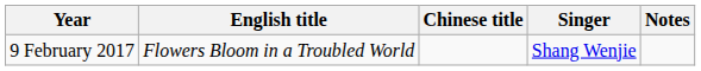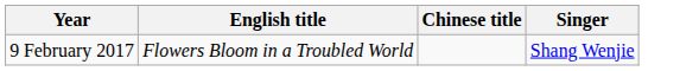 <table class="wikitable">
 <tr>
 <th>Year</th>
 <th>English title</th>
 <th>Chinese title</th>
 <th>Singer</th>
-<th>Notes</th>
 </tr>
 <tr>
 <td>9 February 2017</td>
 <td><em>Flowers Bloom in a Troubled World</em></td>
 <td></td>
 <td><a href='#'>Shang Wenjie</a></td>
-<td></td>
 </tr>
 </table>
